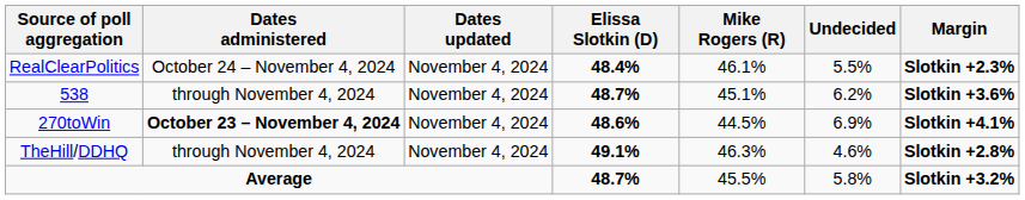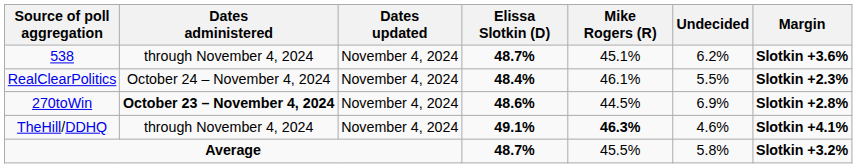 <table class="wikitable sortable" style="text-align:center;font-size:90%;line-height:17px">
 <tr>
 <th>Source of poll<br>aggregation</th>
 <th>Dates<br>administered</th>
 <th>Dates<br>updated</th>
 <th style="width:100px;">Elissa<br>Slotkin (D)</th>
 <th style="width:100px;">Mike<br>Rogers (R)</th>
 <th>Undecided<br></th>
 <th>Margin</th>
 </tr>
 <tr>
+<td><a href='#'>538</a></td>
+<td>through November 4, 2024</td>
+<td>November 4, 2024</td>
+<td><strong>48.7%</strong></td>
+<td>45.1%</td>
+<td>6.2%</td>
+<td><strong>Slotkin +3.6%</strong></td>
+</tr>
+<tr>
 <td><a href='#'>RealClearPolitics</a></td>
 <td>October 24 – November 4, 2024</td>
 <td>November 4, 2024</td>
 <td><strong>48.4%</strong></td>
 <td>46.1%</td>
 <td>5.5%</td>
 <td><strong>Slotkin +2.3%</strong></td>
 </tr>
 <tr>
-<td><a href='#'>538</a></td>
-<td>through November 4, 2024</td>
-<td>November 4, 2024</td>
-<td><strong>48.7%</strong></td>
-<td>45.1%</td>
-<td>6.2%</td>
-<td><strong>Slotkin +3.6%</strong></td>
-</tr>
-<tr>
 <td><a href='#'>270toWin</a></td>
 <td><strong>October 23 – November 4, 2024</strong></td>
 <td>November 4, 2024</td>
 <td><strong>48.6%</strong></td>
 <td>44.5%</td>
 <td>6.9%</td>
-<td><strong>Slotkin +4.1%</strong></td>
+<td><strong>Slotkin +2.8%</strong></td>
 </tr>
 <tr>
 <td><a href='#'>TheHill</a>/<a href='#'>DDHQ</a></td>
 <td>through November 4, 2024</td>
 <td>November 4, 2024</td>
 <td><strong>49.1%</strong></td>
-<td>46.3%</td>
+<td><strong>46.3%</strong></td>
 <td>4.6%</td>
-<td><strong>Slotkin +2.8%</strong></td>
+<td><strong>Slotkin +4.1%</strong></td>
 </tr>
 <tr>
 <td colspan="3"><strong>Average</strong></td>
 <td><strong>48.7%</strong></td>
 <td>45.5%</td>
 <td>5.8%</td>
 <td><strong>Slotkin +3.2%</strong></td>
 </tr>
 </table>
